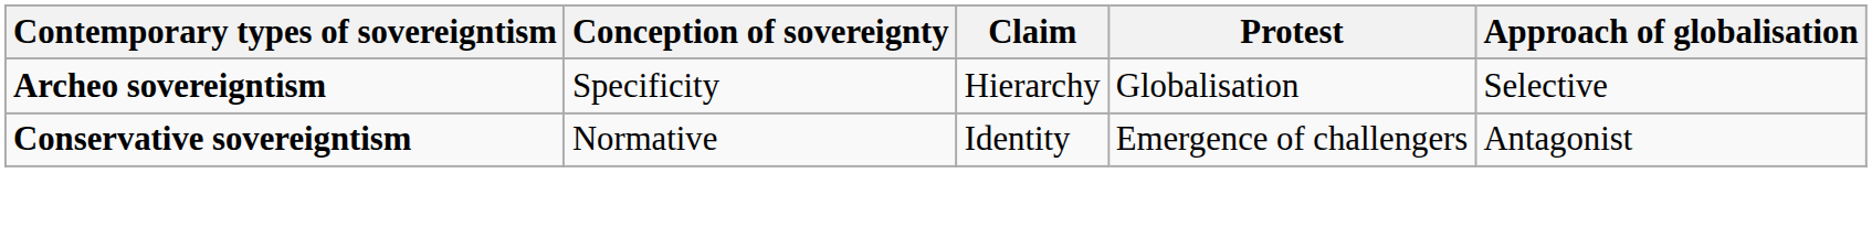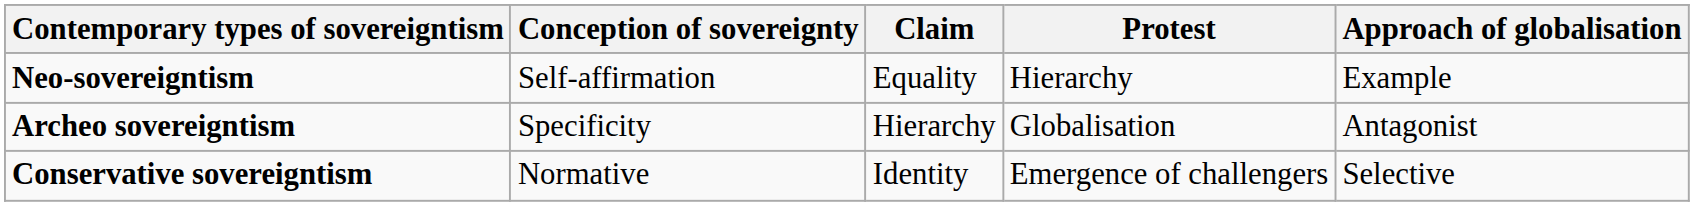 <table class="wikitable">
 <tr>
 <th>Contemporary types of sovereigntism</th>
 <th>Conception of sovereignty</th>
 <th>Claim</th>
 <th>Protest</th>
 <th>Approach of globalisation</th>
 </tr>
 <tr>
+<td><strong>Neo-sovereigntism</strong></td>
+<td>Self-affirmation</td>
+<td>Equality</td>
+<td>Hierarchy</td>
+<td>Example</td>
+</tr>
+<tr>
 <td><strong>Archeo sovereigntism</strong></td>
 <td>Specificity</td>
 <td>Hierarchy</td>
 <td>Globalisation</td>
-<td>Selective</td>
+<td>Antagonist</td>
 </tr>
 <tr>
 <td><strong>Conservative sovereigntism</strong></td>
 <td>Normative</td>
 <td>Identity</td>
 <td>Emergence of challengers</td>
-<td>Antagonist</td>
+<td>Selective</td>
 </tr>
 </table>
